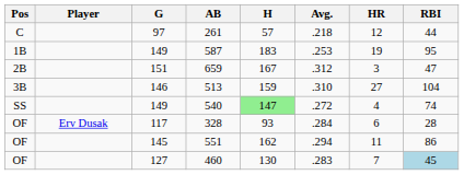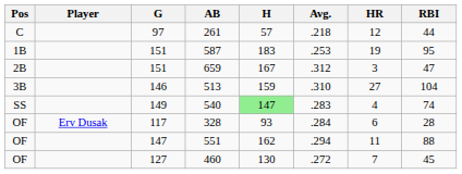 <table class="wikitable sortable">
 <tr>
 <th bgcolor="#DDDDFF" width="5%">Pos</th>
 <th bgcolor="#DDDDFF" width="16%">Player</th>
 <th bgcolor="#DDDDFF" width="9%">G</th>
 <th bgcolor="#DDDDFF" width="9%">AB</th>
 <th bgcolor="#DDDDFF" width="9%">H</th>
 <th bgcolor="#DDDDFF" width="9%">Avg.</th>
 <th bgcolor="#DDDDFF" width="9%">HR</th>
 <th bgcolor="#DDDDFF" width="9%">RBI</th>
 </tr>
 <tr align="center">
 <td>C</td>
 <td></td>
 <td>97</td>
 <td>261</td>
 <td>57</td>
 <td>.218</td>
 <td>12</td>
 <td>44</td>
 </tr>
 <tr align="center">
 <td>1B</td>
 <td></td>
-<td>149</td>
+<td>151</td>
 <td>587</td>
 <td>183</td>
 <td>.253</td>
 <td>19</td>
 <td>95</td>
 </tr>
 <tr align="center">
 <td>2B</td>
 <td></td>
 <td>151</td>
 <td>659</td>
 <td>167</td>
 <td>.312</td>
 <td>3</td>
 <td>47</td>
 </tr>
 <tr align="center">
 <td>3B</td>
 <td></td>
 <td>146</td>
 <td>513</td>
 <td>159</td>
 <td>.310</td>
 <td>27</td>
 <td>104</td>
 </tr>
 <tr align="center">
 <td>SS</td>
 <td></td>
 <td>149</td>
 <td>540</td>
 <td style="background: lightgreen;">147</td>
-<td>.272</td>
+<td>.283</td>
 <td>4</td>
 <td>74</td>
 </tr>
 <tr align="center">
 <td>OF</td>
 <td><a href='#'>Erv Dusak</a></td>
 <td>117</td>
 <td>328</td>
 <td>93</td>
 <td>.284</td>
 <td>6</td>
 <td>28</td>
 </tr>
 <tr align="center">
 <td>OF</td>
 <td></td>
-<td>145</td>
+<td>147</td>
 <td>551</td>
 <td>162</td>
 <td>.294</td>
 <td>11</td>
-<td>86</td>
+<td>88</td>
 </tr>
 <tr align="center">
 <td>OF</td>
 <td></td>
 <td>127</td>
 <td>460</td>
 <td>130</td>
-<td>.283</td>
+<td>.272</td>
 <td>7</td>
-<td style="background: lightblue;">45</td>
+<td>45</td>
 </tr>
 </table>
